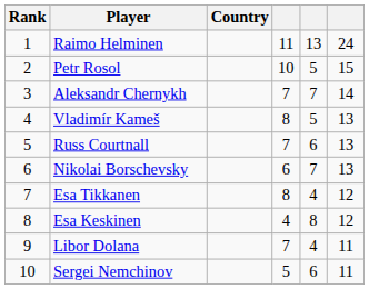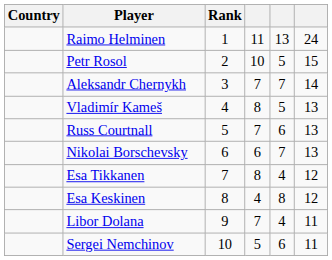 <table class="wikitable sortable" style="text-align: center;">
 <tr>
+<th>Country</th>
+<th width=150>Player</th>
 <th width=30>Rank</th>
-<th width=150>Player</th>
-<th>Country</th>
 <th width=20></th>
 <th width=20></th>
 <th width=30></th>
 </tr>
 <tr>
+<td align=left></td>
+<td align=left><a href='#'>Raimo Helminen</a></td>
 <td>1</td>
-<td align=left><a href='#'>Raimo Helminen</a></td>
-<td align=left></td>
 <td>11</td>
 <td>13</td>
 <td>24</td>
 </tr>
 <tr>
+<td align=left></td>
+<td align=left><a href='#'>Petr Rosol</a></td>
 <td>2</td>
-<td align=left><a href='#'>Petr Rosol</a></td>
-<td align=left></td>
 <td>10</td>
 <td>5</td>
 <td>15</td>
 </tr>
 <tr>
+<td align=left></td>
+<td align=left><a href='#'>Aleksandr Chernykh</a></td>
 <td>3</td>
-<td align=left><a href='#'>Aleksandr Chernykh</a></td>
-<td align=left></td>
 <td>7</td>
 <td>7</td>
 <td>14</td>
 </tr>
 <tr>
+<td align=left></td>
+<td align=left><a href='#'>Vladimír Kameš</a></td>
 <td>4</td>
-<td align=left><a href='#'>Vladimír Kameš</a></td>
-<td align=left></td>
 <td>8</td>
 <td>5</td>
 <td>13</td>
 </tr>
 <tr>
+<td align=left></td>
+<td align=left><a href='#'>Russ Courtnall</a></td>
 <td>5</td>
-<td align=left><a href='#'>Russ Courtnall</a></td>
-<td align=left></td>
 <td>7</td>
 <td>6</td>
 <td>13</td>
 </tr>
 <tr>
+<td align=left></td>
+<td align=left><a href='#'>Nikolai Borschevsky</a></td>
 <td>6</td>
-<td align=left><a href='#'>Nikolai Borschevsky</a></td>
-<td align=left></td>
 <td>6</td>
 <td>7</td>
 <td>13</td>
 </tr>
 <tr>
+<td align=left></td>
+<td align=left><a href='#'>Esa Tikkanen</a></td>
 <td>7</td>
-<td align=left><a href='#'>Esa Tikkanen</a></td>
-<td align=left></td>
 <td>8</td>
 <td>4</td>
 <td>12</td>
 </tr>
 <tr>
+<td align=left></td>
+<td align=left><a href='#'>Esa Keskinen</a></td>
 <td>8</td>
-<td align=left><a href='#'>Esa Keskinen</a></td>
-<td align=left></td>
 <td>4</td>
 <td>8</td>
 <td>12</td>
 </tr>
 <tr>
+<td align=left></td>
+<td align=left><a href='#'>Libor Dolana</a></td>
 <td>9</td>
-<td align=left><a href='#'>Libor Dolana</a></td>
-<td align=left></td>
 <td>7</td>
 <td>4</td>
 <td>11</td>
 </tr>
 <tr>
+<td align=left></td>
+<td align=left><a href='#'>Sergei Nemchinov</a></td>
 <td>10</td>
-<td align=left><a href='#'>Sergei Nemchinov</a></td>
-<td align=left></td>
 <td>5</td>
 <td>6</td>
 <td>11</td>
 </tr>
 </table>
